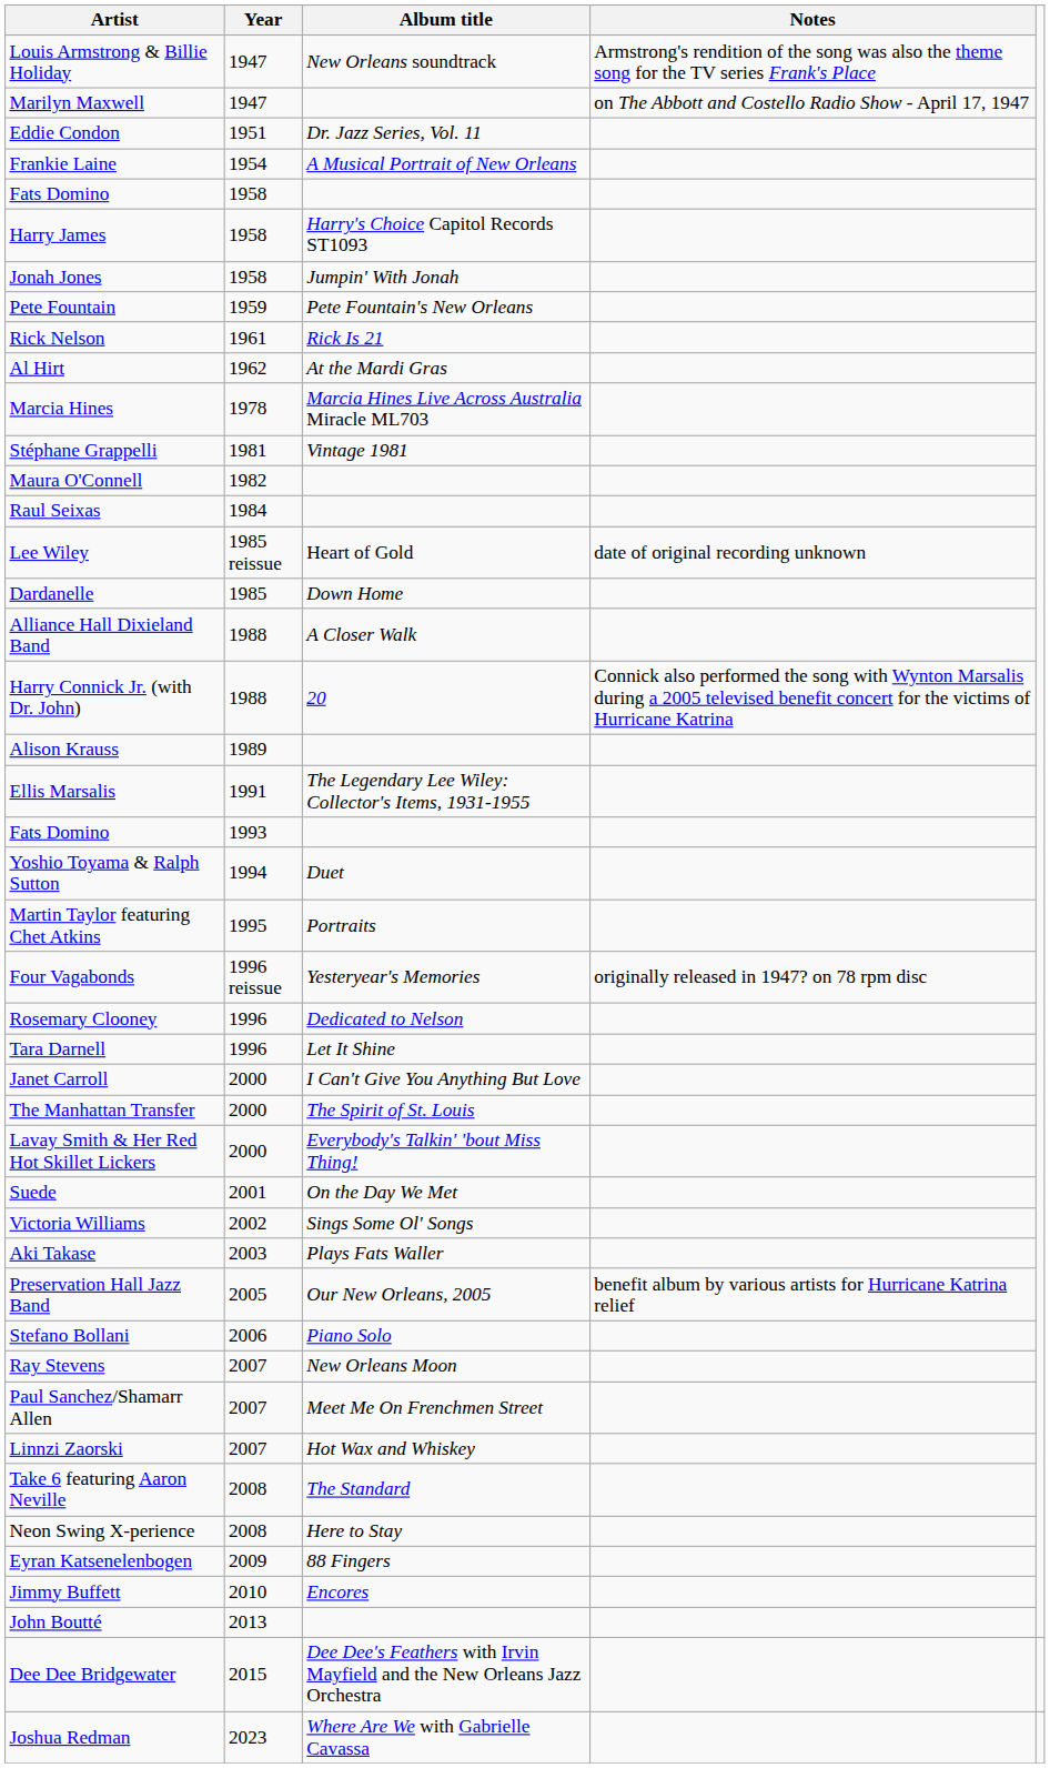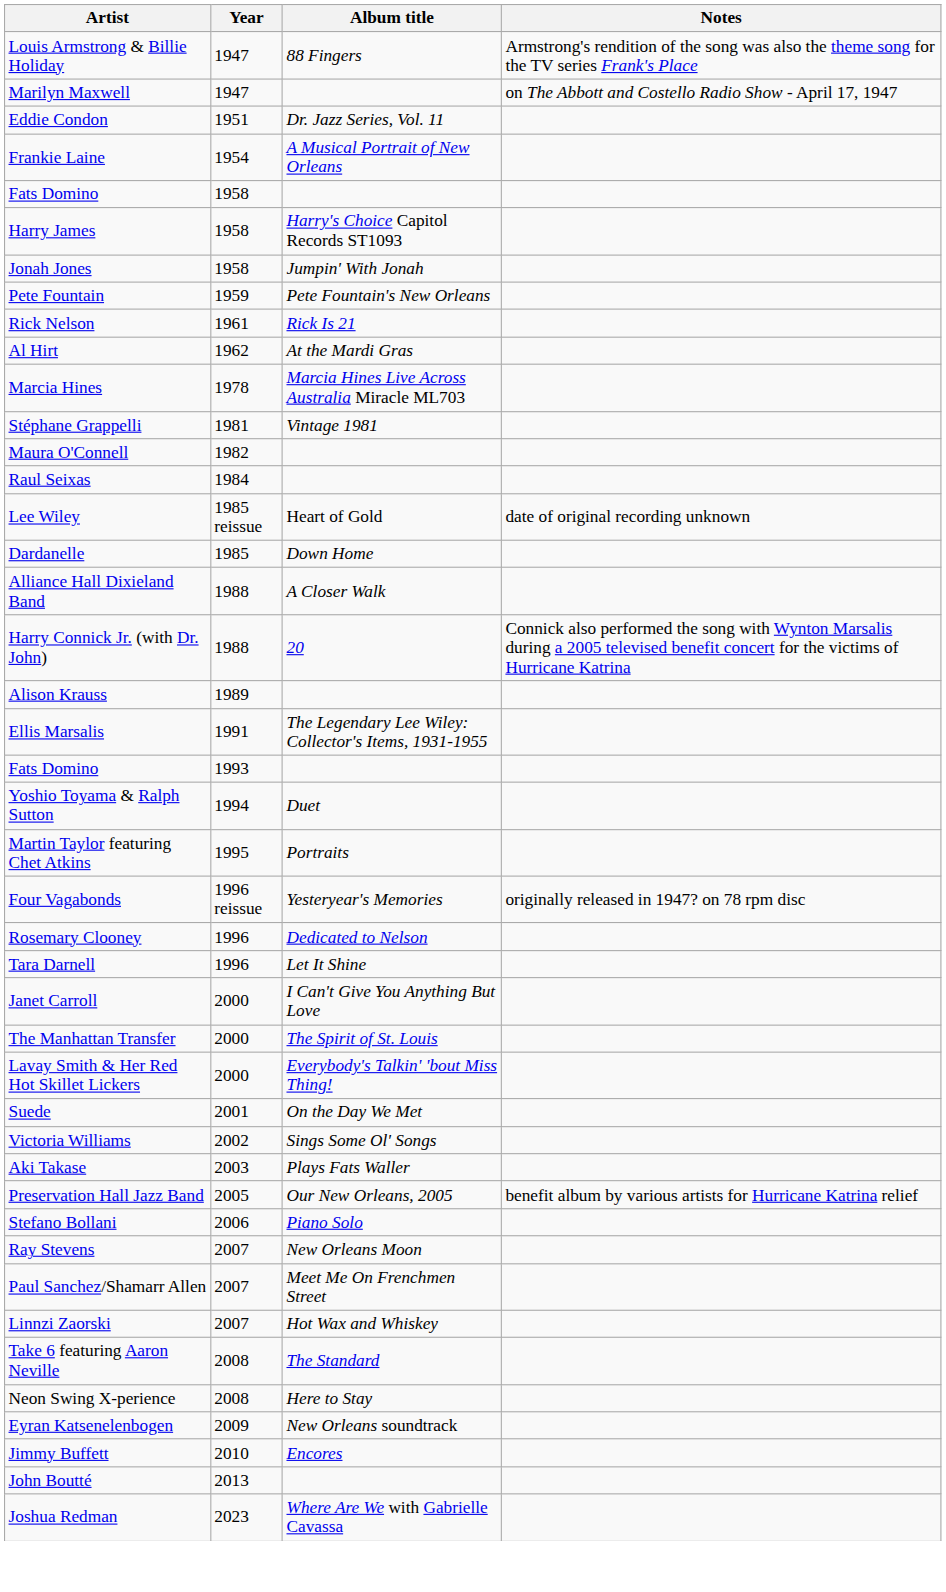 <table class="wikitable sortable">
 <tr>
 <th>Artist</th>
 <th>Year</th>
 <th>Album title</th>
 <th class="unsortable">Notes</th>
 </tr>
 <tr>
 <td><a href='#'>Louis Armstrong</a> & <a href='#'>Billie Holiday</a></td>
 <td>1947</td>
-<td><em>New Orleans</em> soundtrack</td>
+<td><em>88 Fingers</em></td>
 <td>Armstrong's rendition of the song was also the <a href='#'>theme song</a> for the TV series <em><a href='#'>Frank's Place</a></em></td>
 </tr>
 <tr>
 <td><a href='#'>Marilyn Maxwell</a></td>
 <td>1947</td>
 <td></td>
 <td>on <em>The Abbott and Costello Radio Show</em> - April 17, 1947 </td>
 </tr>
 <tr>
 <td><a href='#'>Eddie Condon</a></td>
 <td>1951</td>
 <td><em>Dr. Jazz Series, Vol. 11</em></td>
 <td></td>
 </tr>
 <tr>
 <td><a href='#'>Frankie Laine</a></td>
 <td>1954</td>
 <td><em><a href='#'>A Musical Portrait of New Orleans</a></em></td>
 <td></td>
 </tr>
 <tr>
 <td><a href='#'>Fats Domino</a></td>
 <td>1958</td>
 <td></td>
 <td></td>
 </tr>
 <tr>
 <td><a href='#'>Harry James</a></td>
 <td>1958</td>
 <td><em><a href='#'>Harry's Choice</a></em> Capitol Records ST1093</td>
 <td></td>
 </tr>
 <tr>
 <td><a href='#'>Jonah Jones</a></td>
 <td>1958</td>
 <td><em>Jumpin' With Jonah</em></td>
 <td></td>
 </tr>
 <tr>
 <td><a href='#'>Pete Fountain</a></td>
 <td>1959</td>
 <td><em>Pete Fountain's New Orleans</em></td>
 <td></td>
 </tr>
 <tr>
 <td><a href='#'>Rick Nelson</a></td>
 <td>1961</td>
 <td><em><a href='#'>Rick Is 21</a></em></td>
 <td></td>
 </tr>
 <tr>
 <td><a href='#'>Al Hirt</a></td>
 <td>1962</td>
 <td><em>At the Mardi Gras</em></td>
 <td></td>
 </tr>
 <tr>
 <td><a href='#'>Marcia Hines</a></td>
 <td>1978</td>
 <td><em><a href='#'>Marcia Hines Live Across Australia</a></em> Miracle ML703</td>
 <td></td>
 </tr>
 <tr>
 <td><a href='#'>Stéphane Grappelli</a></td>
 <td>1981</td>
 <td><em>Vintage 1981</em></td>
 <td></td>
 </tr>
 <tr>
 <td><a href='#'>Maura O'Connell</a></td>
 <td>1982</td>
 <td></td>
 <td></td>
 </tr>
 <tr>
 <td><a href='#'>Raul Seixas</a></td>
 <td>1984</td>
 <td></td>
 <td></td>
 </tr>
 <tr>
 <td><a href='#'>Lee Wiley</a></td>
 <td>1985 reissue</td>
 <td>Heart of Gold</td>
 <td>date of original recording unknown</td>
 </tr>
 <tr>
 <td><a href='#'>Dardanelle</a></td>
 <td>1985</td>
 <td><em>Down Home</em></td>
 <td></td>
 </tr>
 <tr>
 <td><a href='#'>Alliance Hall Dixieland Band</a></td>
 <td>1988</td>
 <td><em>A Closer Walk</em></td>
 <td></td>
 </tr>
 <tr>
 <td><a href='#'>Harry Connick Jr.</a> (with <a href='#'>Dr. John</a>)</td>
 <td>1988</td>
 <td><em><a href='#'>20</a></em></td>
 <td>Connick also performed the song with <a href='#'>Wynton Marsalis</a> during <a href='#'>a 2005 televised benefit concert</a> for the victims of <a href='#'>Hurricane Katrina</a></td>
 </tr>
 <tr>
 <td><a href='#'>Alison Krauss</a></td>
 <td>1989</td>
 <td></td>
 <td></td>
 </tr>
 <tr>
 <td><a href='#'>Ellis Marsalis</a></td>
 <td>1991</td>
 <td><em>The Legendary Lee Wiley: Collector's Items, 1931-1955</em></td>
 <td></td>
 </tr>
 <tr>
 <td><a href='#'>Fats Domino</a></td>
 <td>1993</td>
 <td></td>
 <td></td>
 </tr>
 <tr>
 <td><a href='#'>Yoshio Toyama</a> & <a href='#'>Ralph Sutton</a></td>
 <td>1994</td>
 <td><em>Duet</em></td>
 <td></td>
 </tr>
 <tr>
 <td><a href='#'>Martin Taylor</a> featuring <a href='#'>Chet Atkins</a></td>
 <td>1995</td>
 <td><em>Portraits</em></td>
 <td></td>
 </tr>
 <tr>
 <td><a href='#'>Four Vagabonds</a></td>
 <td>1996 reissue</td>
 <td><em>Yesteryear's Memories</em></td>
 <td>originally released in 1947? on 78 rpm disc</td>
 </tr>
 <tr>
 <td><a href='#'>Rosemary Clooney</a></td>
 <td>1996</td>
 <td><em><a href='#'>Dedicated to Nelson</a></em></td>
 <td></td>
 </tr>
 <tr>
 <td><a href='#'>Tara Darnell</a></td>
 <td>1996</td>
 <td><em>Let It Shine</em></td>
 <td></td>
 </tr>
 <tr>
 <td><a href='#'>Janet Carroll</a></td>
 <td>2000</td>
 <td><em>I Can't Give You Anything But Love</em></td>
 <td></td>
 </tr>
 <tr>
 <td><a href='#'>The Manhattan Transfer</a></td>
 <td>2000</td>
 <td><em><a href='#'>The Spirit of St. Louis</a></em></td>
 <td></td>
 </tr>
 <tr>
 <td><a href='#'>Lavay Smith & Her Red Hot Skillet Lickers</a></td>
 <td>2000</td>
 <td><em><a href='#'>Everybody's Talkin' 'bout Miss Thing!</a></em></td>
 <td></td>
 </tr>
 <tr>
 <td><a href='#'>Suede</a></td>
 <td>2001</td>
 <td><em>On the Day We Met</em></td>
 <td></td>
 </tr>
 <tr>
 <td><a href='#'>Victoria Williams</a></td>
 <td>2002</td>
 <td><em>Sings Some Ol' Songs</em></td>
 <td></td>
 </tr>
 <tr>
 <td><a href='#'>Aki Takase</a></td>
 <td>2003</td>
 <td><em>Plays Fats Waller</em></td>
 <td></td>
 </tr>
 <tr>
 <td><a href='#'>Preservation Hall Jazz Band</a></td>
 <td>2005</td>
 <td><em>Our New Orleans, 2005</em></td>
 <td>benefit album by various artists for <a href='#'>Hurricane Katrina</a> relief</td>
 </tr>
 <tr>
 <td><a href='#'>Stefano Bollani</a></td>
 <td>2006</td>
 <td><em><a href='#'>Piano Solo</a></em></td>
 <td></td>
 </tr>
 <tr>
 <td><a href='#'>Ray Stevens</a></td>
 <td>2007</td>
 <td><em>New Orleans Moon</em></td>
 <td></td>
 </tr>
 <tr>
 <td><a href='#'>Paul Sanchez</a>/Shamarr Allen</td>
 <td>2007</td>
 <td><em>Meet Me On Frenchmen Street</em></td>
 <td></td>
 </tr>
 <tr>
 <td><a href='#'>Linnzi Zaorski</a></td>
 <td>2007</td>
 <td><em>Hot Wax and Whiskey</em></td>
 <td></td>
 </tr>
 <tr>
 <td><a href='#'>Take 6</a> featuring <a href='#'>Aaron Neville</a></td>
 <td>2008</td>
 <td><em><a href='#'>The Standard</a></em></td>
 <td></td>
 </tr>
 <tr>
 <td>Neon Swing X-perience</td>
 <td>2008</td>
 <td><em>Here to Stay</em></td>
 <td></td>
 </tr>
 <tr>
 <td><a href='#'>Eyran Katsenelenbogen</a></td>
 <td>2009</td>
-<td><em>88 Fingers</em></td>
+<td><em>New Orleans</em> soundtrack</td>
 <td></td>
 </tr>
 <tr>
 <td><a href='#'>Jimmy Buffett</a></td>
 <td>2010</td>
 <td><em><a href='#'>Encores</a></em></td>
 <td></td>
 </tr>
 <tr>
 <td><a href='#'>John Boutté</a></td>
 <td>2013</td>
 <td></td>
 <td></td>
 </tr>
 <tr>
-<td><a href='#'>Dee Dee Bridgewater</a></td>
-<td>2015</td>
-<td><em><a href='#'>Dee Dee's Feathers</a></em> with <a href='#'>Irvin Mayfield</a> and the New Orleans Jazz Orchestra</td>
-<td></td>
-<td></td>
-</tr>
-<tr>
 <td><a href='#'>Joshua Redman</a></td>
 <td>2023</td>
 <td><em><a href='#'>Where Are We</a></em> with <a href='#'>Gabrielle Cavassa</a></td>
 <td></td>
 </tr>
 </table>
